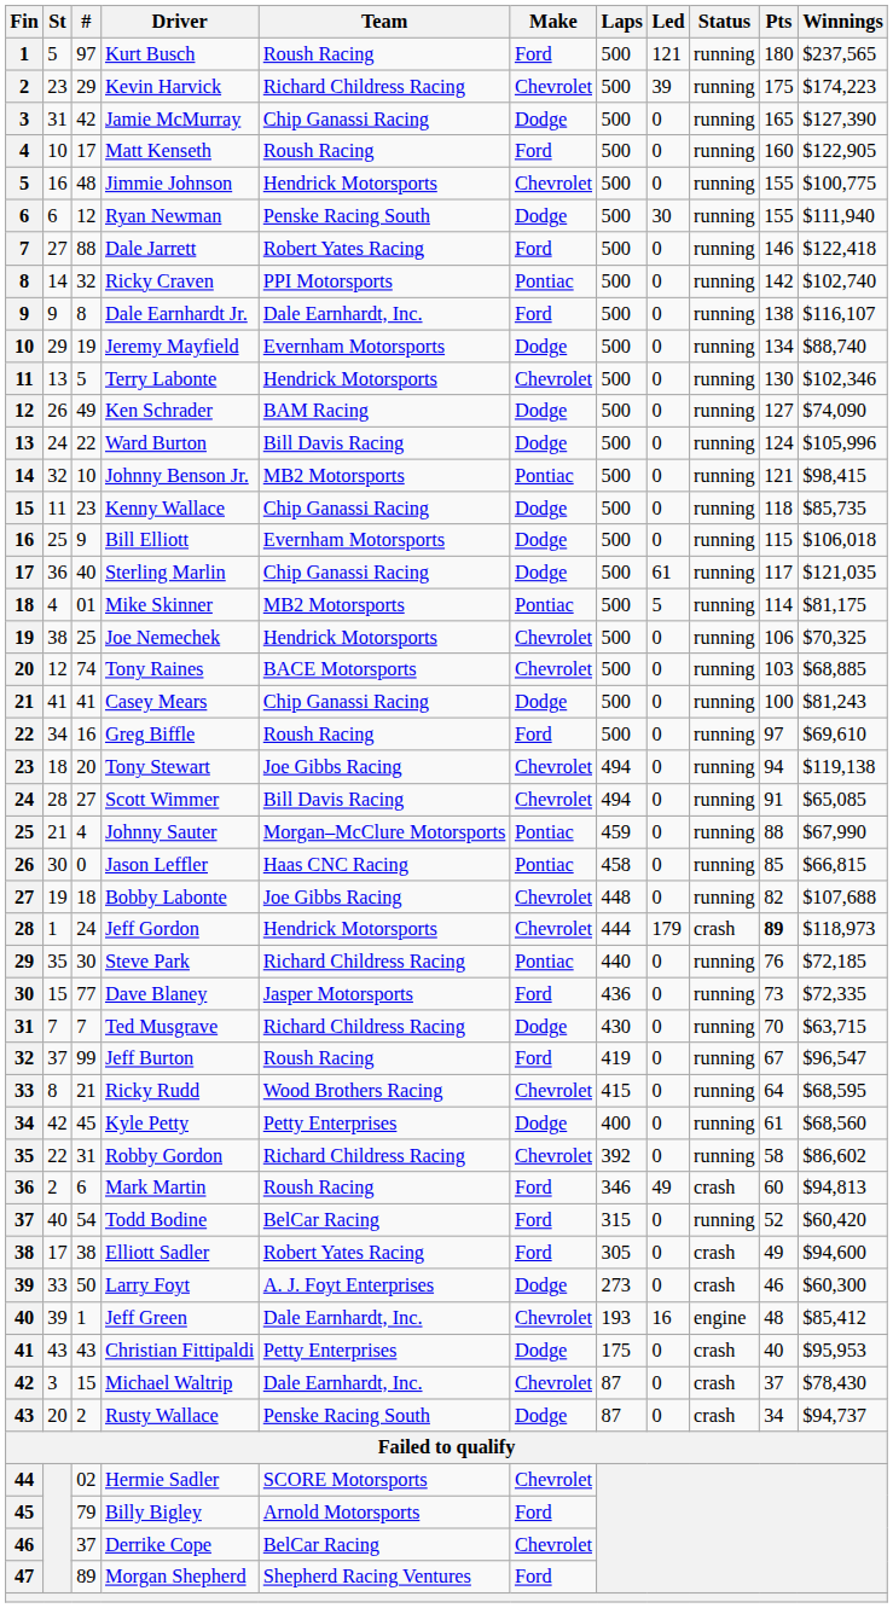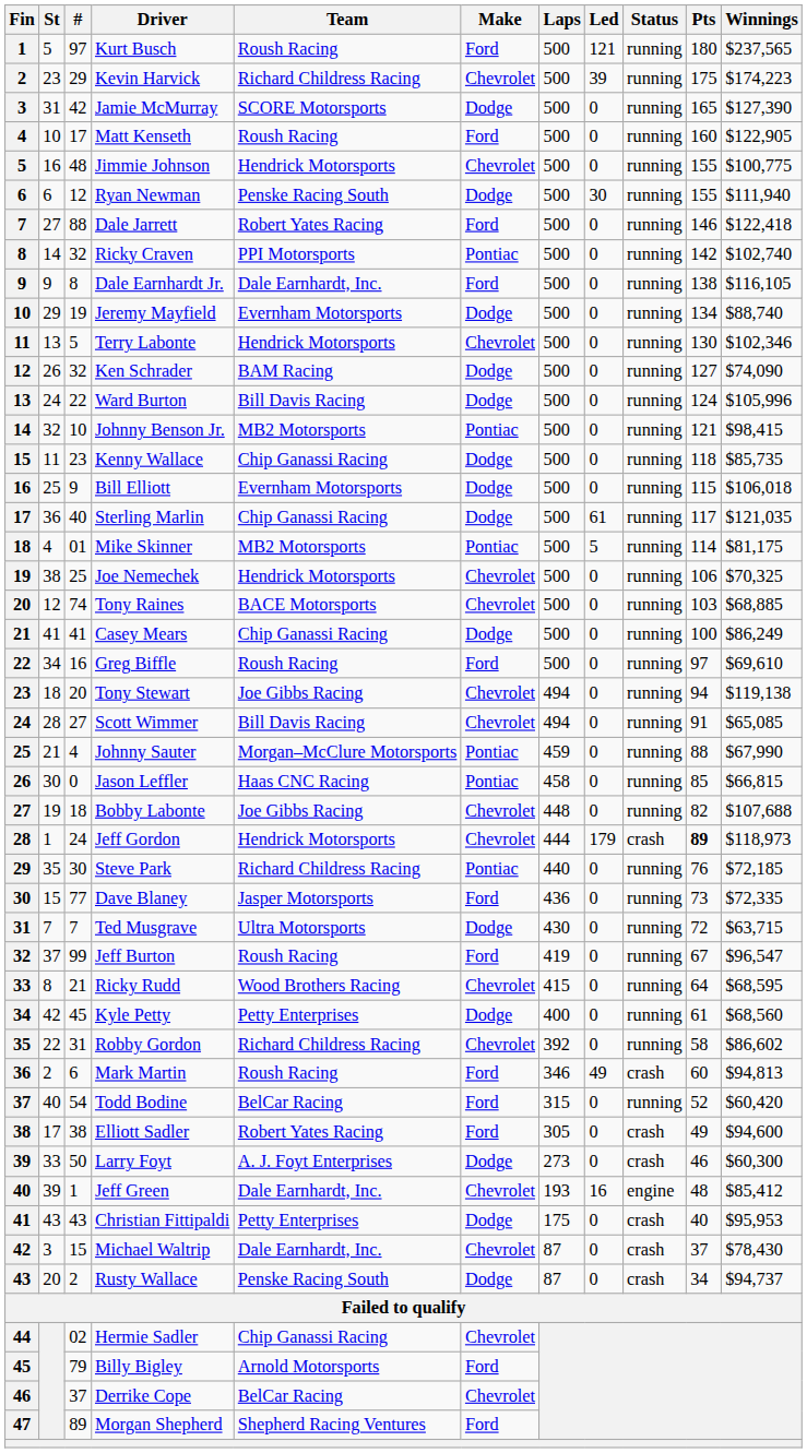 <table class="wikitable" style="font-size:95%">
 <tr>
 <th>Fin</th>
 <th>St</th>
 <th>#</th>
 <th>Driver</th>
 <th>Team</th>
 <th>Make</th>
 <th>Laps</th>
 <th>Led</th>
 <th>Status</th>
 <th>Pts</th>
 <th>Winnings</th>
 </tr>
 <tr>
 <th>1</th>
 <td>5</td>
 <td>97</td>
 <td><a href='#'>Kurt Busch</a></td>
 <td><a href='#'>Roush Racing</a></td>
 <td><a href='#'>Ford</a></td>
 <td>500</td>
 <td>121</td>
 <td>running</td>
 <td>180</td>
 <td>$237,565</td>
 </tr>
 <tr>
 <th>2</th>
 <td>23</td>
 <td>29</td>
 <td><a href='#'>Kevin Harvick</a></td>
 <td><a href='#'>Richard Childress Racing</a></td>
 <td><a href='#'>Chevrolet</a></td>
 <td>500</td>
 <td>39</td>
 <td>running</td>
 <td>175</td>
 <td>$174,223</td>
 </tr>
 <tr>
 <th>3</th>
 <td>31</td>
 <td>42</td>
 <td><a href='#'>Jamie McMurray</a></td>
-<td><a href='#'>Chip Ganassi Racing</a></td>
+<td><a href='#'>SCORE Motorsports</a></td>
 <td><a href='#'>Dodge</a></td>
 <td>500</td>
 <td>0</td>
 <td>running</td>
 <td>165</td>
 <td>$127,390</td>
 </tr>
 <tr>
 <th>4</th>
 <td>10</td>
 <td>17</td>
 <td><a href='#'>Matt Kenseth</a></td>
 <td><a href='#'>Roush Racing</a></td>
 <td><a href='#'>Ford</a></td>
 <td>500</td>
 <td>0</td>
 <td>running</td>
 <td>160</td>
 <td>$122,905</td>
 </tr>
 <tr>
 <th>5</th>
 <td>16</td>
 <td>48</td>
 <td><a href='#'>Jimmie Johnson</a></td>
 <td><a href='#'>Hendrick Motorsports</a></td>
 <td><a href='#'>Chevrolet</a></td>
 <td>500</td>
 <td>0</td>
 <td>running</td>
 <td>155</td>
 <td>$100,775</td>
 </tr>
 <tr>
 <th>6</th>
 <td>6</td>
 <td>12</td>
 <td><a href='#'>Ryan Newman</a></td>
 <td><a href='#'>Penske Racing South</a></td>
 <td><a href='#'>Dodge</a></td>
 <td>500</td>
 <td>30</td>
 <td>running</td>
 <td>155</td>
 <td>$111,940</td>
 </tr>
 <tr>
 <th>7</th>
 <td>27</td>
 <td>88</td>
 <td><a href='#'>Dale Jarrett</a></td>
 <td><a href='#'>Robert Yates Racing</a></td>
 <td><a href='#'>Ford</a></td>
 <td>500</td>
 <td>0</td>
 <td>running</td>
 <td>146</td>
 <td>$122,418</td>
 </tr>
 <tr>
 <th>8</th>
 <td>14</td>
 <td>32</td>
 <td><a href='#'>Ricky Craven</a></td>
 <td><a href='#'>PPI Motorsports</a></td>
 <td><a href='#'>Pontiac</a></td>
 <td>500</td>
 <td>0</td>
 <td>running</td>
 <td>142</td>
 <td>$102,740</td>
 </tr>
 <tr>
 <th>9</th>
 <td>9</td>
 <td>8</td>
 <td><a href='#'>Dale Earnhardt Jr.</a></td>
 <td><a href='#'>Dale Earnhardt, Inc.</a></td>
 <td><a href='#'>Ford</a></td>
 <td>500</td>
 <td>0</td>
 <td>running</td>
 <td>138</td>
-<td>$116,107</td>
+<td>$116,105</td>
 </tr>
 <tr>
 <th>10</th>
 <td>29</td>
 <td>19</td>
 <td><a href='#'>Jeremy Mayfield</a></td>
 <td><a href='#'>Evernham Motorsports</a></td>
 <td><a href='#'>Dodge</a></td>
 <td>500</td>
 <td>0</td>
 <td>running</td>
 <td>134</td>
 <td>$88,740</td>
 </tr>
 <tr>
 <th>11</th>
 <td>13</td>
 <td>5</td>
 <td><a href='#'>Terry Labonte</a></td>
 <td><a href='#'>Hendrick Motorsports</a></td>
 <td><a href='#'>Chevrolet</a></td>
 <td>500</td>
 <td>0</td>
 <td>running</td>
 <td>130</td>
 <td>$102,346</td>
 </tr>
 <tr>
 <th>12</th>
 <td>26</td>
-<td>49</td>
+<td>32</td>
 <td><a href='#'>Ken Schrader</a></td>
 <td><a href='#'>BAM Racing</a></td>
 <td><a href='#'>Dodge</a></td>
 <td>500</td>
 <td>0</td>
 <td>running</td>
 <td>127</td>
 <td>$74,090</td>
 </tr>
 <tr>
 <th>13</th>
 <td>24</td>
 <td>22</td>
 <td><a href='#'>Ward Burton</a></td>
 <td><a href='#'>Bill Davis Racing</a></td>
 <td><a href='#'>Dodge</a></td>
 <td>500</td>
 <td>0</td>
 <td>running</td>
 <td>124</td>
 <td>$105,996</td>
 </tr>
 <tr>
 <th>14</th>
 <td>32</td>
 <td>10</td>
 <td><a href='#'>Johnny Benson Jr.</a></td>
 <td><a href='#'>MB2 Motorsports</a></td>
 <td><a href='#'>Pontiac</a></td>
 <td>500</td>
 <td>0</td>
 <td>running</td>
 <td>121</td>
 <td>$98,415</td>
 </tr>
 <tr>
 <th>15</th>
 <td>11</td>
 <td>23</td>
 <td><a href='#'>Kenny Wallace</a></td>
 <td><a href='#'>Chip Ganassi Racing</a></td>
 <td><a href='#'>Dodge</a></td>
 <td>500</td>
 <td>0</td>
 <td>running</td>
 <td>118</td>
 <td>$85,735</td>
 </tr>
 <tr>
 <th>16</th>
 <td>25</td>
 <td>9</td>
 <td><a href='#'>Bill Elliott</a></td>
 <td><a href='#'>Evernham Motorsports</a></td>
 <td><a href='#'>Dodge</a></td>
 <td>500</td>
 <td>0</td>
 <td>running</td>
 <td>115</td>
 <td>$106,018</td>
 </tr>
 <tr>
 <th>17</th>
 <td>36</td>
 <td>40</td>
 <td><a href='#'>Sterling Marlin</a></td>
 <td><a href='#'>Chip Ganassi Racing</a></td>
 <td><a href='#'>Dodge</a></td>
 <td>500</td>
 <td>61</td>
 <td>running</td>
 <td>117</td>
 <td>$121,035</td>
 </tr>
 <tr>
 <th>18</th>
 <td>4</td>
 <td>01</td>
 <td><a href='#'>Mike Skinner</a></td>
 <td><a href='#'>MB2 Motorsports</a></td>
 <td><a href='#'>Pontiac</a></td>
 <td>500</td>
 <td>5</td>
 <td>running</td>
 <td>114</td>
 <td>$81,175</td>
 </tr>
 <tr>
 <th>19</th>
 <td>38</td>
 <td>25</td>
 <td><a href='#'>Joe Nemechek</a></td>
 <td><a href='#'>Hendrick Motorsports</a></td>
 <td><a href='#'>Chevrolet</a></td>
 <td>500</td>
 <td>0</td>
 <td>running</td>
 <td>106</td>
 <td>$70,325</td>
 </tr>
 <tr>
 <th>20</th>
 <td>12</td>
 <td>74</td>
 <td><a href='#'>Tony Raines</a></td>
 <td><a href='#'>BACE Motorsports</a></td>
 <td><a href='#'>Chevrolet</a></td>
 <td>500</td>
 <td>0</td>
 <td>running</td>
 <td>103</td>
 <td>$68,885</td>
 </tr>
 <tr>
 <th>21</th>
 <td>41</td>
 <td>41</td>
 <td><a href='#'>Casey Mears</a></td>
 <td><a href='#'>Chip Ganassi Racing</a></td>
 <td><a href='#'>Dodge</a></td>
 <td>500</td>
 <td>0</td>
 <td>running</td>
 <td>100</td>
-<td>$81,243</td>
+<td>$86,249</td>
 </tr>
 <tr>
 <th>22</th>
 <td>34</td>
 <td>16</td>
 <td><a href='#'>Greg Biffle</a></td>
 <td><a href='#'>Roush Racing</a></td>
 <td><a href='#'>Ford</a></td>
 <td>500</td>
 <td>0</td>
 <td>running</td>
 <td>97</td>
 <td>$69,610</td>
 </tr>
 <tr>
 <th>23</th>
 <td>18</td>
 <td>20</td>
 <td><a href='#'>Tony Stewart</a></td>
 <td><a href='#'>Joe Gibbs Racing</a></td>
 <td><a href='#'>Chevrolet</a></td>
 <td>494</td>
 <td>0</td>
 <td>running</td>
 <td>94</td>
 <td>$119,138</td>
 </tr>
 <tr>
 <th>24</th>
 <td>28</td>
 <td>27</td>
 <td><a href='#'>Scott Wimmer</a></td>
 <td><a href='#'>Bill Davis Racing</a></td>
 <td><a href='#'>Chevrolet</a></td>
 <td>494</td>
 <td>0</td>
 <td>running</td>
 <td>91</td>
 <td>$65,085</td>
 </tr>
 <tr>
 <th>25</th>
 <td>21</td>
 <td>4</td>
 <td><a href='#'>Johnny Sauter</a></td>
 <td><a href='#'>Morgan–McClure Motorsports</a></td>
 <td><a href='#'>Pontiac</a></td>
 <td>459</td>
 <td>0</td>
 <td>running</td>
 <td>88</td>
 <td>$67,990</td>
 </tr>
 <tr>
 <th>26</th>
 <td>30</td>
 <td>0</td>
 <td><a href='#'>Jason Leffler</a></td>
 <td><a href='#'>Haas CNC Racing</a></td>
 <td><a href='#'>Pontiac</a></td>
 <td>458</td>
 <td>0</td>
 <td>running</td>
 <td>85</td>
 <td>$66,815</td>
 </tr>
 <tr>
 <th>27</th>
 <td>19</td>
 <td>18</td>
 <td><a href='#'>Bobby Labonte</a></td>
 <td><a href='#'>Joe Gibbs Racing</a></td>
 <td><a href='#'>Chevrolet</a></td>
 <td>448</td>
 <td>0</td>
 <td>running</td>
 <td>82</td>
 <td>$107,688</td>
 </tr>
 <tr>
 <th>28</th>
 <td>1</td>
 <td>24</td>
 <td><a href='#'>Jeff Gordon</a></td>
 <td><a href='#'>Hendrick Motorsports</a></td>
 <td><a href='#'>Chevrolet</a></td>
 <td>444</td>
 <td>179</td>
 <td>crash</td>
 <td><strong>89</strong></td>
 <td>$118,973</td>
 </tr>
 <tr>
 <th>29</th>
 <td>35</td>
 <td>30</td>
 <td><a href='#'>Steve Park</a></td>
 <td><a href='#'>Richard Childress Racing</a></td>
 <td><a href='#'>Pontiac</a></td>
 <td>440</td>
 <td>0</td>
 <td>running</td>
 <td>76</td>
 <td>$72,185</td>
 </tr>
 <tr>
 <th>30</th>
 <td>15</td>
 <td>77</td>
 <td><a href='#'>Dave Blaney</a></td>
 <td><a href='#'>Jasper Motorsports</a></td>
 <td><a href='#'>Ford</a></td>
 <td>436</td>
 <td>0</td>
 <td>running</td>
 <td>73</td>
 <td>$72,335</td>
 </tr>
 <tr>
 <th>31</th>
 <td>7</td>
 <td>7</td>
 <td><a href='#'>Ted Musgrave</a></td>
-<td><a href='#'>Richard Childress Racing</a></td>
+<td><a href='#'>Ultra Motorsports</a></td>
 <td><a href='#'>Dodge</a></td>
 <td>430</td>
 <td>0</td>
 <td>running</td>
-<td>70</td>
+<td>72</td>
 <td>$63,715</td>
 </tr>
 <tr>
 <th>32</th>
 <td>37</td>
 <td>99</td>
 <td><a href='#'>Jeff Burton</a></td>
 <td><a href='#'>Roush Racing</a></td>
 <td><a href='#'>Ford</a></td>
 <td>419</td>
 <td>0</td>
 <td>running</td>
 <td>67</td>
 <td>$96,547</td>
 </tr>
 <tr>
 <th>33</th>
 <td>8</td>
 <td>21</td>
 <td><a href='#'>Ricky Rudd</a></td>
 <td><a href='#'>Wood Brothers Racing</a></td>
 <td><a href='#'>Chevrolet</a></td>
 <td>415</td>
 <td>0</td>
 <td>running</td>
 <td>64</td>
 <td>$68,595</td>
 </tr>
 <tr>
 <th>34</th>
 <td>42</td>
 <td>45</td>
 <td><a href='#'>Kyle Petty</a></td>
 <td><a href='#'>Petty Enterprises</a></td>
 <td><a href='#'>Dodge</a></td>
 <td>400</td>
 <td>0</td>
 <td>running</td>
 <td>61</td>
 <td>$68,560</td>
 </tr>
 <tr>
 <th>35</th>
 <td>22</td>
 <td>31</td>
 <td><a href='#'>Robby Gordon</a></td>
 <td><a href='#'>Richard Childress Racing</a></td>
 <td><a href='#'>Chevrolet</a></td>
 <td>392</td>
 <td>0</td>
 <td>running</td>
 <td>58</td>
 <td>$86,602</td>
 </tr>
 <tr>
 <th>36</th>
 <td>2</td>
 <td>6</td>
 <td><a href='#'>Mark Martin</a></td>
 <td><a href='#'>Roush Racing</a></td>
 <td><a href='#'>Ford</a></td>
 <td>346</td>
 <td>49</td>
 <td>crash</td>
 <td>60</td>
 <td>$94,813</td>
 </tr>
 <tr>
 <th>37</th>
 <td>40</td>
 <td>54</td>
 <td><a href='#'>Todd Bodine</a></td>
 <td><a href='#'>BelCar Racing</a></td>
 <td><a href='#'>Ford</a></td>
 <td>315</td>
 <td>0</td>
 <td>running</td>
 <td>52</td>
 <td>$60,420</td>
 </tr>
 <tr>
 <th>38</th>
 <td>17</td>
 <td>38</td>
 <td><a href='#'>Elliott Sadler</a></td>
 <td><a href='#'>Robert Yates Racing</a></td>
 <td><a href='#'>Ford</a></td>
 <td>305</td>
 <td>0</td>
 <td>crash</td>
 <td>49</td>
 <td>$94,600</td>
 </tr>
 <tr>
 <th>39</th>
 <td>33</td>
 <td>50</td>
 <td><a href='#'>Larry Foyt</a></td>
 <td><a href='#'>A. J. Foyt Enterprises</a></td>
 <td><a href='#'>Dodge</a></td>
 <td>273</td>
 <td>0</td>
 <td>crash</td>
 <td>46</td>
 <td>$60,300</td>
 </tr>
 <tr>
 <th>40</th>
 <td>39</td>
 <td>1</td>
 <td><a href='#'>Jeff Green</a></td>
 <td><a href='#'>Dale Earnhardt, Inc.</a></td>
 <td><a href='#'>Chevrolet</a></td>
 <td>193</td>
 <td>16</td>
 <td>engine</td>
 <td>48</td>
 <td>$85,412</td>
 </tr>
 <tr>
 <th>41</th>
 <td>43</td>
 <td>43</td>
 <td><a href='#'>Christian Fittipaldi</a></td>
 <td><a href='#'>Petty Enterprises</a></td>
 <td><a href='#'>Dodge</a></td>
 <td>175</td>
 <td>0</td>
 <td>crash</td>
 <td>40</td>
 <td>$95,953</td>
 </tr>
 <tr>
 <th>42</th>
 <td>3</td>
 <td>15</td>
 <td><a href='#'>Michael Waltrip</a></td>
 <td><a href='#'>Dale Earnhardt, Inc.</a></td>
 <td><a href='#'>Chevrolet</a></td>
 <td>87</td>
 <td>0</td>
 <td>crash</td>
 <td>37</td>
 <td>$78,430</td>
 </tr>
 <tr>
 <th>43</th>
 <td>20</td>
 <td>2</td>
 <td><a href='#'>Rusty Wallace</a></td>
 <td><a href='#'>Penske Racing South</a></td>
 <td><a href='#'>Dodge</a></td>
 <td>87</td>
 <td>0</td>
 <td>crash</td>
 <td>34</td>
 <td>$94,737</td>
 </tr>
 <tr>
 <th colspan="11">Failed to qualify</th>
 </tr>
 <tr>
 <th>44</th>
 <th rowspan="4"></th>
 <td>02</td>
 <td><a href='#'>Hermie Sadler</a></td>
-<td><a href='#'>SCORE Motorsports</a></td>
+<td><a href='#'>Chip Ganassi Racing</a></td>
 <td><a href='#'>Chevrolet</a></td>
 <th colspan="5" rowspan="4"></th>
 </tr>
 <tr>
 <th>45</th>
 <td>79</td>
 <td><a href='#'>Billy Bigley</a></td>
 <td><a href='#'>Arnold Motorsports</a></td>
 <td><a href='#'>Ford</a></td>
 </tr>
 <tr>
 <th>46</th>
 <td>37</td>
 <td><a href='#'>Derrike Cope</a></td>
 <td><a href='#'>BelCar Racing</a></td>
 <td><a href='#'>Chevrolet</a></td>
 </tr>
 <tr>
 <th>47</th>
 <td>89</td>
 <td><a href='#'>Morgan Shepherd</a></td>
 <td><a href='#'>Shepherd Racing Ventures</a></td>
 <td><a href='#'>Ford</a></td>
 </tr>
 <tr>
 <th colspan="11"></th>
 </tr>
 </table>
